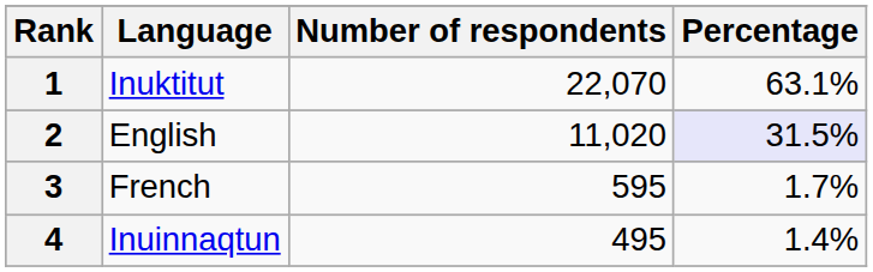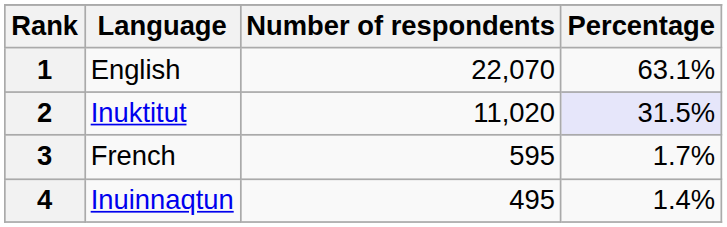 <table class="wikitable plainrowheaders">
 <tr>
 </tr>
 <tr>
 <th scope="col">Rank</th>
 <th scope="col">Language</th>
 <th scope="col">Number of respondents</th>
 <th scope="col">Percentage</th>
 </tr>
 <tr>
 <th scope="row">1</th>
-<td><a href='#'>Inuktitut</a></td>
+<td>English</td>
 <td style="text-align: right">22,070</td>
 <td style="text-align: right">63.1%</td>
 </tr>
 <tr>
 <th scope="row">2</th>
-<td>English</td>
+<td><a href='#'>Inuktitut</a></td>
 <td style="text-align: right">11,020</td>
 <td style="background: lavender; text-align: right">31.5%</td>
 </tr>
 <tr>
 <th scope="row">3</th>
 <td>French</td>
 <td style="text-align: right">595</td>
 <td style="text-align: right">1.7%</td>
 </tr>
 <tr>
 <th scope="row">4</th>
 <td><a href='#'>Inuinnaqtun</a></td>
 <td style="text-align: right">495</td>
 <td style="text-align: right">1.4%</td>
 </tr>
 </table>
